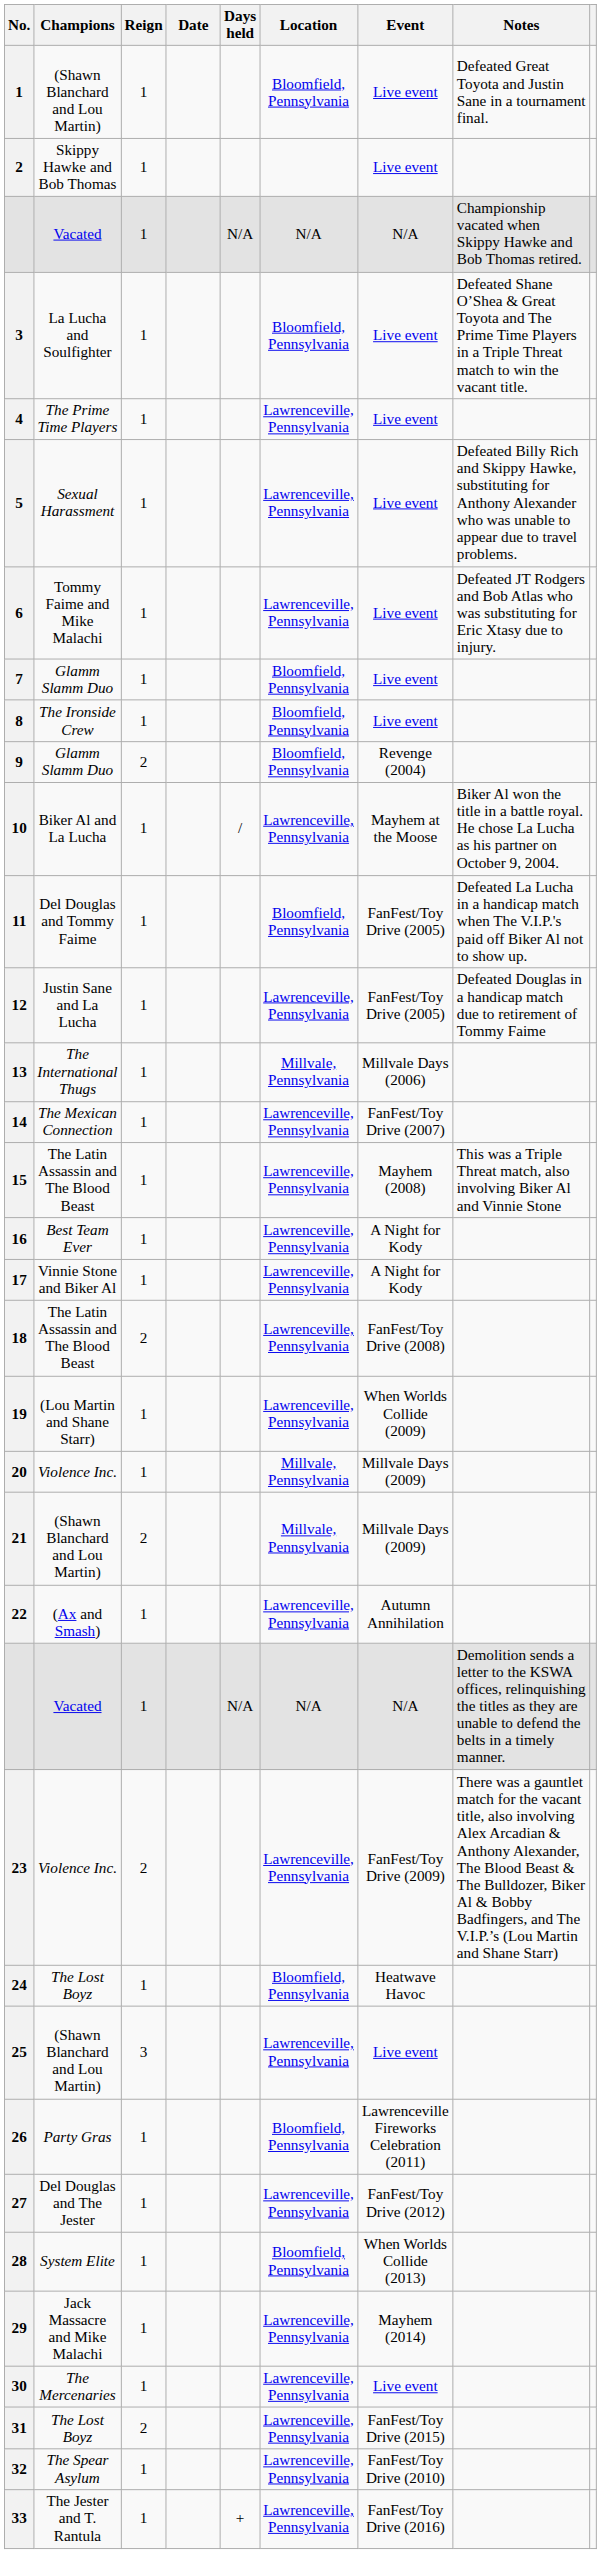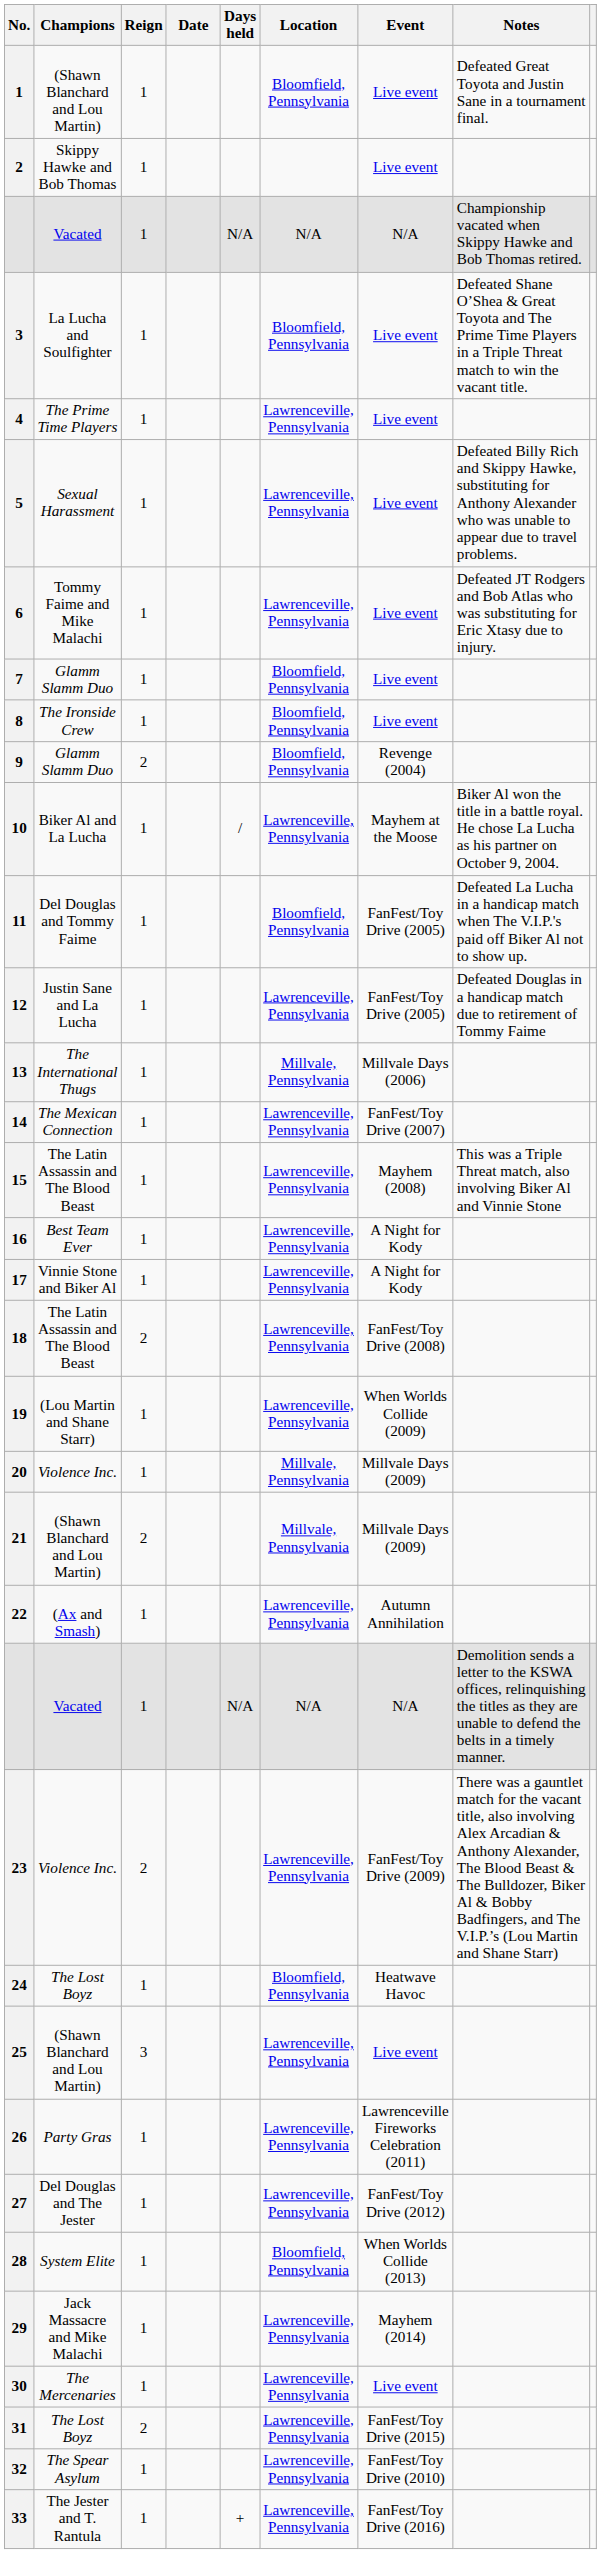 <table class="wikitable sortable" style="text-align: center" width=100%>
 <tr>
 <th width=0 data-sort-type="number" scope="col">No.</th>
 <th width=14% scope="col">Champions</th>
 <th width=0 scope="col">Reign</th>
 <th width=16% scope="col">Date</th>
 <th width=0 data-sort-type="number" scope="col">Days held</th>
 <th width=14% scope="col">Location</th>
 <th width=17% scope="col">Event</th>
 <th width=51% class="unsortable" scope="col">Notes</th>
 <th width=0 class="unsortable" scope="col"></th>
 </tr>
 <tr>
 <th scope="row">1</th>
 <td><em></em><br>(Shawn Blanchard and Lou Martin)</td>
 <td>1</td>
 <td></td>
 <td></td>
 <td><a href='#'>Bloomfield, Pennsylvania</a></td>
 <td><a href='#'>Live event</a></td>
 <td align=left>Defeated Great Toyota and Justin Sane in a tournament final.</td>
 <td></td>
 </tr>
 <tr>
 <th scope="row">2</th>
 <td>Skippy Hawke and Bob Thomas</td>
 <td>1</td>
 <td></td>
 <td></td>
 <td></td>
 <td><a href='#'>Live event</a></td>
 <td align=left></td>
 <td></td>
 </tr>
 <tr style="background-color:#e3e3e3">
 <td scope="row"></td>
 <td><a href='#'>Vacated</a></td>
 <td>1</td>
 <td></td>
 <td>N/A</td>
 <td>N/A</td>
 <td>N/A</td>
 <td align=left>Championship vacated when Skippy Hawke and Bob Thomas retired.</td>
 <td></td>
 </tr>
 <tr>
 <th scope="row">3</th>
 <td>La Lucha and Soulfighter</td>
 <td>1</td>
 <td></td>
 <td></td>
 <td><a href='#'>Bloomfield, Pennsylvania</a></td>
 <td><a href='#'>Live event</a></td>
 <td align=left>Defeated Shane O’Shea & Great Toyota and The Prime Time Players in a Triple Threat match to win the vacant title.</td>
 <td></td>
 </tr>
 <tr>
 <th scope="row">4</th>
 <td><em>The Prime Time Players</em><br></td>
 <td>1</td>
 <td></td>
 <td></td>
 <td><a href='#'>Lawrenceville, Pennsylvania</a></td>
 <td><a href='#'>Live event</a></td>
 <td align=left> </td>
 <td></td>
 </tr>
 <tr>
 <th scope="row">5</th>
 <td><em>Sexual Harassment</em><br></td>
 <td>1</td>
 <td></td>
 <td></td>
 <td><a href='#'>Lawrenceville, Pennsylvania</a></td>
 <td><a href='#'>Live event</a></td>
 <td align=left>Defeated Billy Rich and Skippy Hawke, substituting for Anthony Alexander who was unable to appear due to travel problems.</td>
 <td></td>
 </tr>
 <tr>
 <th scope="row">6</th>
 <td>Tommy Faime and Mike Malachi</td>
 <td>1</td>
 <td></td>
 <td></td>
 <td><a href='#'>Lawrenceville, Pennsylvania</a></td>
 <td><a href='#'>Live event</a></td>
 <td align=left>Defeated JT Rodgers and Bob Atlas who was substituting for Eric Xtasy due to injury.</td>
 <td></td>
 </tr>
 <tr>
 <th scope="row">7</th>
 <td><em>Glamm Slamm Duo</em><br></td>
 <td>1</td>
 <td></td>
 <td></td>
 <td><a href='#'>Bloomfield, Pennsylvania</a></td>
 <td><a href='#'>Live event</a></td>
 <td align=left></td>
 <td></td>
 </tr>
 <tr>
 <th scope="row">8</th>
 <td><em>The Ironside Crew</em><br></td>
 <td>1</td>
 <td></td>
 <td></td>
 <td><a href='#'>Bloomfield, Pennsylvania</a></td>
 <td><a href='#'>Live event</a></td>
 <td align=left></td>
 <td></td>
 </tr>
 <tr>
 <th scope="row">9</th>
 <td><em>Glamm Slamm Duo</em></td>
 <td>2</td>
 <td></td>
 <td></td>
 <td><a href='#'>Bloomfield, Pennsylvania</a></td>
 <td>Revenge (2004)</td>
 <td align=left> </td>
 <td></td>
 </tr>
 <tr>
 <th scope="row">10</th>
 <td>Biker Al and La Lucha</td>
 <td>1</td>
 <td></td>
 <td>/</td>
 <td><a href='#'>Lawrenceville, Pennsylvania</a></td>
 <td>Mayhem at the Moose</td>
 <td align=left>Biker Al won the title in a battle royal. He chose La Lucha as his partner on October 9, 2004.</td>
 <td></td>
 </tr>
 <tr>
 <th scope="row">11</th>
 <td>Del Douglas and Tommy Faime</td>
 <td>1</td>
 <td></td>
 <td></td>
 <td><a href='#'>Bloomfield, Pennsylvania</a></td>
 <td>FanFest/Toy Drive (2005)</td>
 <td align=left>Defeated La Lucha in a handicap match when The V.I.P.'s paid off Biker Al not to show up.</td>
 <td></td>
 </tr>
 <tr>
 <th scope="row">12</th>
 <td>Justin Sane and La Lucha</td>
 <td>1</td>
 <td></td>
 <td></td>
 <td><a href='#'>Lawrenceville, Pennsylvania</a></td>
 <td>FanFest/Toy Drive (2005)</td>
 <td align=left>Defeated Douglas in a handicap match due to retirement of Tommy Faime</td>
 <td></td>
 </tr>
 <tr>
 <th scope="row">13</th>
 <td><em>The International Thugs</em><br></td>
 <td>1</td>
 <td></td>
 <td></td>
 <td><a href='#'>Millvale, Pennsylvania</a></td>
 <td>Millvale Days (2006)</td>
 <td align=left> </td>
 <td></td>
 </tr>
 <tr>
 <th scope="row">14</th>
 <td><em>The Mexican Connection</em><br></td>
 <td>1</td>
 <td></td>
 <td></td>
 <td><a href='#'>Lawrenceville, Pennsylvania</a></td>
 <td>FanFest/Toy Drive (2007)</td>
 <td align=left></td>
 <td></td>
 </tr>
 <tr>
 <th scope="row">15</th>
 <td>The Latin Assassin and The Blood Beast</td>
 <td>1</td>
 <td></td>
 <td></td>
 <td><a href='#'>Lawrenceville, Pennsylvania</a></td>
 <td>Mayhem (2008)</td>
 <td align=left>This was a Triple Threat match, also involving Biker Al and Vinnie Stone</td>
 <td></td>
 </tr>
 <tr>
 <th scope="row">16</th>
 <td><em>Best Team Ever</em><br></td>
 <td>1</td>
 <td></td>
 <td></td>
 <td><a href='#'>Lawrenceville, Pennsylvania</a></td>
 <td>A Night for Kody</td>
 <td align=left> </td>
 <td></td>
 </tr>
 <tr>
 <th scope="row">17</th>
 <td>Vinnie Stone and Biker Al</td>
 <td>1</td>
 <td></td>
 <td></td>
 <td><a href='#'>Lawrenceville, Pennsylvania</a></td>
 <td>A Night for Kody</td>
 <td align=left> </td>
 <td></td>
 </tr>
 <tr>
 <th scope="row">18</th>
 <td>The Latin Assassin and The Blood Beast</td>
 <td>2</td>
 <td></td>
 <td></td>
 <td><a href='#'>Lawrenceville, Pennsylvania</a></td>
 <td>FanFest/Toy Drive (2008)</td>
 <td align=left> </td>
 <td></td>
 </tr>
 <tr>
 <th scope="row">19</th>
 <td><em></em><br>(Lou Martin and Shane Starr)</td>
 <td>1</td>
 <td></td>
 <td></td>
 <td><a href='#'>Lawrenceville, Pennsylvania</a></td>
 <td>When Worlds Collide (2009)</td>
 <td align=left> </td>
 <td></td>
 </tr>
 <tr>
 <th scope="row">20</th>
 <td><em>Violence Inc.</em><br></td>
 <td>1</td>
 <td></td>
 <td></td>
 <td><a href='#'>Millvale, Pennsylvania</a></td>
 <td>Millvale Days (2009)</td>
 <td align=left></td>
 <td></td>
 </tr>
 <tr>
 <th scope="row">21</th>
 <td><em></em><br>(Shawn Blanchard and Lou Martin)</td>
 <td>2</td>
 <td></td>
 <td></td>
 <td><a href='#'>Millvale, Pennsylvania</a></td>
 <td>Millvale Days (2009)</td>
 <td align=left> </td>
 <td></td>
 </tr>
 <tr>
 <th scope="row">22</th>
 <td><em></em><br>(<a href='#'>Ax</a> and <a href='#'>Smash</a>)</td>
 <td>1</td>
 <td></td>
 <td></td>
 <td><a href='#'>Lawrenceville, Pennsylvania</a></td>
 <td>Autumn Annihilation</td>
 <td align=left></td>
 <td></td>
 </tr>
 <tr style="background-color:#e3e3e3">
 <td scope="row"></td>
 <td><a href='#'>Vacated</a></td>
 <td>1</td>
 <td></td>
 <td>N/A</td>
 <td>N/A</td>
 <td>N/A</td>
 <td align=left>Demolition sends a letter to the KSWA offices, relinquishing the titles as they are unable to defend the belts in a timely manner.</td>
 <td></td>
 </tr>
 <tr>
 <th scope="row">23</th>
 <td><em>Violence Inc.</em></td>
 <td>2</td>
 <td></td>
 <td></td>
 <td><a href='#'>Lawrenceville, Pennsylvania</a></td>
 <td>FanFest/Toy Drive (2009)</td>
 <td align=left>There was a gauntlet match for the vacant title, also involving Alex Arcadian & Anthony Alexander, The Blood Beast & The Bulldozer, Biker Al & Bobby Badfingers, and The V.I.P.’s (Lou Martin and Shane Starr)</td>
 <td></td>
 </tr>
 <tr>
 <th scope="row">24</th>
 <td><em>The Lost Boyz</em><br></td>
 <td>1</td>
 <td></td>
 <td></td>
 <td><a href='#'>Bloomfield, Pennsylvania</a></td>
 <td>Heatwave Havoc</td>
 <td align=left> </td>
 <td></td>
 </tr>
 <tr>
 <th scope="row">25</th>
 <td><em></em><br>(Shawn Blanchard and Lou Martin)</td>
 <td>3</td>
 <td></td>
 <td></td>
 <td><a href='#'>Lawrenceville, Pennsylvania</a></td>
 <td><a href='#'>Live event</a></td>
 <td align=left> </td>
 <td></td>
 </tr>
 <tr>
 <th scope="row">26</th>
 <td><em>Party Gras</em><br></td>
 <td>1</td>
 <td></td>
 <td></td>
-<td><a href='#'>Bloomfield, Pennsylvania</a></td>
+<td><a href='#'>Lawrenceville, Pennsylvania</a></td>
 <td>Lawrenceville Fireworks Celebration (2011)</td>
 <td align=left> </td>
 <td></td>
 </tr>
 <tr>
 <th scope="row">27</th>
 <td>Del Douglas and The Jester</td>
 <td>1</td>
 <td></td>
 <td></td>
 <td><a href='#'>Lawrenceville, Pennsylvania</a></td>
 <td>FanFest/Toy Drive (2012)</td>
 <td align=left></td>
 <td></td>
 </tr>
 <tr>
 <th scope="row">28</th>
 <td><em>System Elite</em><br></td>
 <td>1</td>
 <td></td>
 <td></td>
 <td><a href='#'>Bloomfield, Pennsylvania</a></td>
 <td>When Worlds Collide (2013)</td>
 <td align=left> </td>
 <td></td>
 </tr>
 <tr>
 <th scope="row">29</th>
 <td>Jack Massacre and Mike Malachi</td>
 <td>1</td>
 <td></td>
 <td></td>
 <td><a href='#'>Lawrenceville, Pennsylvania</a></td>
 <td>Mayhem (2014)</td>
 <td align=left></td>
 <td></td>
 </tr>
 <tr>
 <th scope="row">30</th>
 <td><em>The Mercenaries</em><br></td>
 <td>1</td>
 <td></td>
 <td></td>
 <td><a href='#'>Lawrenceville, Pennsylvania</a></td>
 <td><a href='#'>Live event</a></td>
 <td align=left> </td>
 <td></td>
 </tr>
 <tr>
 <th scope="row">31</th>
 <td><em>The Lost Boyz</em></td>
 <td>2</td>
 <td></td>
 <td></td>
 <td><a href='#'>Lawrenceville, Pennsylvania</a></td>
 <td>FanFest/Toy Drive (2015)</td>
 <td align=left> </td>
 <td></td>
 </tr>
 <tr>
 <th scope="row">32</th>
 <td><em>The Spear Asylum</em><br></td>
 <td>1</td>
 <td></td>
 <td></td>
 <td><a href='#'>Lawrenceville, Pennsylvania</a></td>
 <td>FanFest/Toy Drive (2010)</td>
 <td align=left> </td>
 <td></td>
 </tr>
 <tr>
 <th scope="row">33</th>
 <td>The Jester and T. Rantula</td>
 <td>1</td>
 <td></td>
 <td>+</td>
 <td><a href='#'>Lawrenceville, Pennsylvania</a></td>
 <td>FanFest/Toy Drive (2016)</td>
 <td align=left> </td>
 <td></td>
 </tr>
 </table>
